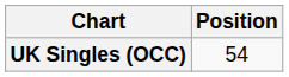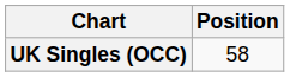 <table class="wikitable plainrowheaders" style="text-align:center">
 <tr>
 <th scope="col">Chart</th>
 <th scope="col">Position</th>
 </tr>
 <tr>
 <th scope="row">UK Singles (OCC)</th>
-<td>54</td>
+<td>58</td>
 </tr>
 </table>
